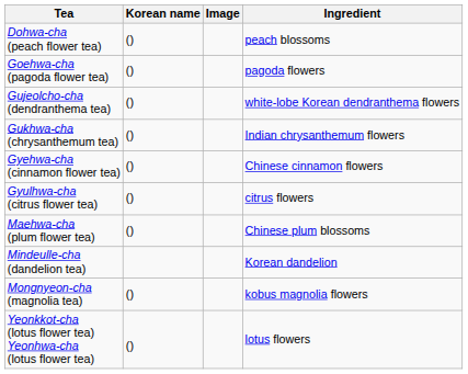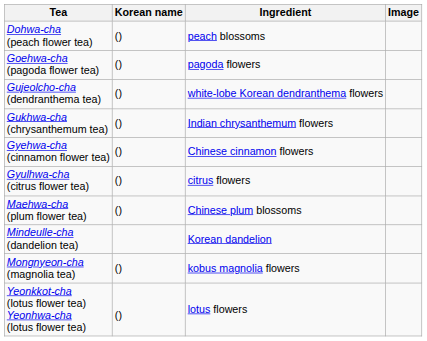 <table class="wikitable">
 <tr>
 <th>Tea</th>
 <th>Korean name</th>
+<th>Ingredient</th>
 <th>Image</th>
-<th>Ingredient</th>
 </tr>
 <tr>
 <td><em><a href='#'>Dohwa-cha</a></em><br>(peach flower tea)</td>
 <td>()</td>
+<td><a href='#'>peach</a> blossoms</td>
 <td></td>
-<td><a href='#'>peach</a> blossoms</td>
 </tr>
 <tr>
 <td><em><a href='#'>Goehwa-cha</a></em><br>(pagoda flower tea)</td>
 <td>()</td>
+<td><a href='#'>pagoda</a> flowers</td>
 <td></td>
-<td><a href='#'>pagoda</a> flowers</td>
 </tr>
 <tr>
 <td><em><a href='#'>Gujeolcho-cha</a></em><br>(dendranthema tea)</td>
 <td>()</td>
+<td><a href='#'>white-lobe Korean dendranthema</a> flowers</td>
 <td></td>
-<td><a href='#'>white-lobe Korean dendranthema</a> flowers</td>
 </tr>
 <tr>
 <td><em><a href='#'>Gukhwa-cha</a></em><br>(chrysanthemum tea)</td>
 <td>()</td>
+<td><a href='#'>Indian chrysanthemum</a> flowers</td>
 <td></td>
-<td><a href='#'>Indian chrysanthemum</a> flowers</td>
 </tr>
 <tr>
 <td><em><a href='#'>Gyehwa-cha</a></em><br>(cinnamon flower tea)</td>
 <td>()</td>
+<td><a href='#'>Chinese cinnamon</a> flowers</td>
 <td></td>
-<td><a href='#'>Chinese cinnamon</a> flowers</td>
 </tr>
 <tr>
 <td><em><a href='#'>Gyulhwa-cha</a></em><br>(citrus flower tea)</td>
 <td>()</td>
+<td><a href='#'>citrus</a> flowers</td>
 <td></td>
-<td><a href='#'>citrus</a> flowers</td>
 </tr>
 <tr>
 <td><em><a href='#'>Maehwa-cha</a></em><br>(plum flower tea)</td>
 <td>()</td>
+<td><a href='#'>Chinese plum</a> blossoms</td>
 <td></td>
-<td><a href='#'>Chinese plum</a> blossoms</td>
 </tr>
 <tr>
 <td><em><a href='#'>Mindeulle-cha</a></em><br>(dandelion tea)</td>
 <td></td>
+<td><a href='#'>Korean dandelion</a></td>
 <td></td>
-<td><a href='#'>Korean dandelion</a></td>
 </tr>
 <tr>
 <td><em><a href='#'>Mongnyeon-cha</a></em><br>(magnolia tea)</td>
 <td>()</td>
+<td><a href='#'>kobus magnolia</a> flowers</td>
 <td></td>
-<td><a href='#'>kobus magnolia</a> flowers</td>
 </tr>
 <tr>
 <td><em><a href='#'>Yeonkkot-cha</a></em><br>(lotus flower tea)<br><em><a href='#'>Yeonhwa-cha</a></em><br>(lotus flower tea)</td>
 <td><br>()</td>
+<td><a href='#'>lotus</a> flowers</td>
 <td></td>
-<td><a href='#'>lotus</a> flowers</td>
 </tr>
 </table>
